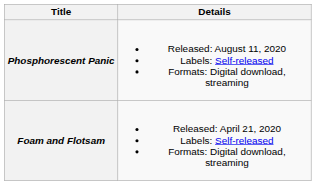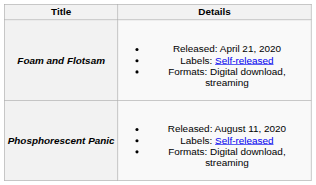 <table class="wikitable plainrowheaders" style="text-align:center;">
 <tr>
 <th scope="col" style="width:11em;">Title</th>
 <th scope="col" style="width:19em;">Details</th>
 </tr>
 <tr>
+<th scope="row"><em>Foam and Flotsam</em></th>
+<td><br><ul><li>Released: April 21, 2020</li><li>Labels: <a href='#'>Self-released</a></li><li>Formats: Digital download, streaming</li></ul></td>
+</tr>
+<tr>
 <th scope="row"><em>Phosphorescent Panic</em></th>
 <td><br><ul><li>Released: August 11, 2020 </li><li>Labels: <a href='#'>Self-released</a></li><li>Formats: Digital download, streaming</li></ul></td>
 </tr>
-<tr>
-<th scope="row"><em>Foam and Flotsam</em></th>
-<td><br><ul><li>Released: April 21, 2020</li><li>Labels: <a href='#'>Self-released</a></li><li>Formats: Digital download, streaming</li></ul></td>
-</tr>
 </table>
